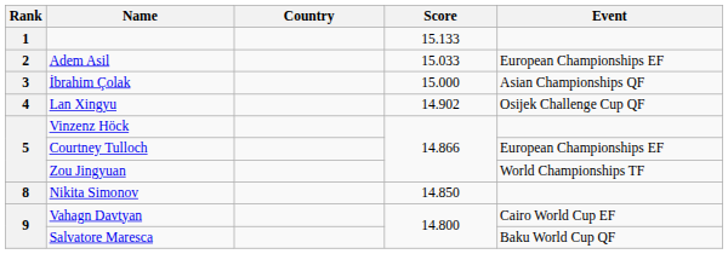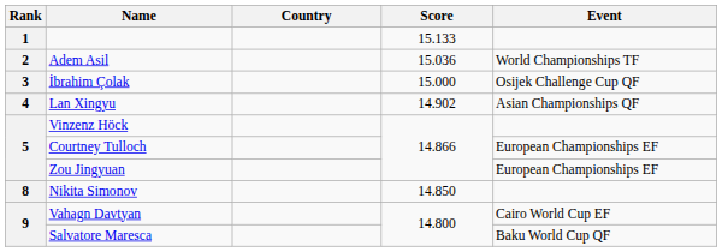 <table class="wikitable sortable" style="width:65%;">
 <tr>
 <th style="text-align:center; width:5%;">Rank</th>
 <th style="text-align:center; width:25%;">Name</th>
 <th style="text-align:center; width:20%;">Country</th>
 <th style="text-align:center; width:15%;">Score</th>
 <th style="text-align:center; width:30%;">Event</th>
 </tr>
 <tr>
 <th>1</th>
 <td></td>
 <td></td>
 <td align="center">15.133</td>
 <td></td>
 </tr>
 <tr>
 <th>2</th>
 <td><a href='#'>Adem Asil</a></td>
 <td></td>
-<td align="center">15.033</td>
-<td>European Championships EF</td>
+<td align="center">15.036</td>
+<td>World Championships TF</td>
 </tr>
 <tr>
 <th>3</th>
 <td><a href='#'>İbrahim Çolak</a></td>
 <td></td>
 <td align="center">15.000</td>
-<td>Asian Championships QF</td>
+<td>Osijek Challenge Cup QF</td>
 </tr>
 <tr>
 <th>4</th>
 <td><a href='#'>Lan Xingyu</a></td>
 <td></td>
 <td align="center">14.902</td>
-<td>Osijek Challenge Cup QF</td>
+<td>Asian Championships QF</td>
 </tr>
 <tr>
 <th rowspan="3">5</th>
 <td><a href='#'>Vinzenz Höck</a></td>
 <td></td>
 <td rowspan="3" align="center">14.866</td>
 <td></td>
 </tr>
 <tr>
 <td><a href='#'>Courtney Tulloch</a></td>
 <td></td>
 <td>European Championships EF</td>
 </tr>
 <tr>
 <td><a href='#'>Zou Jingyuan</a></td>
 <td></td>
-<td>World Championships TF</td>
+<td>European Championships EF</td>
 </tr>
 <tr>
 <th>8</th>
 <td><a href='#'>Nikita Simonov</a></td>
 <td></td>
 <td align="center">14.850</td>
 <td></td>
 </tr>
 <tr>
 <th rowspan="2">9</th>
 <td><a href='#'>Vahagn Davtyan</a></td>
 <td></td>
 <td align="center" rowspan="2">14.800</td>
 <td>Cairo World Cup EF</td>
 </tr>
 <tr>
 <td><a href='#'>Salvatore Maresca</a></td>
 <td></td>
 <td>Baku World Cup QF</td>
 </tr>
 </table>
